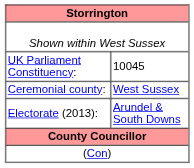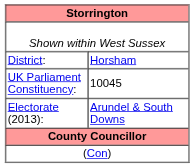 <table class="vcard" border=1 cellpadding=2 cellspacing=0 align=right width=260 style=margin-left:0.5em;>
 <tr>
 <th class="fn org" colspan=2 align=center bgcolor="#ff9999"><strong>Storrington</strong></th>
 </tr>
 <tr>
 <td colspan=2 align=center><br><em>Shown within West Sussex</em></td>
 </tr>
 <tr class="note">
+<td width="45%"><a href='#'>District</a>:</td>
+<td><a href='#'>Horsham</a></td>
+</tr>
+<tr class="note">
 <td><a href='#'>UK Parliament Constituency</a>:</td>
 <td>10045</td>
-</tr>
-<tr class="note">
-<td><a href='#'>Ceremonial county</a>:</td>
-<td><a href='#'>West Sussex</a></td>
 </tr>
 <tr class="note">
 <td><a href='#'>Electorate</a> (2013):</td>
 <td><a href='#'>Arundel & South Downs</a></td>
 </tr>
 <tr>
 <th colspan=2 align=center bgcolor="#ff9999">County Councillor</th>
 </tr>
 <tr>
 <td colspan=2 align=center> (<a href='#'>Con</a>)</td>
 </tr>
 </table>
